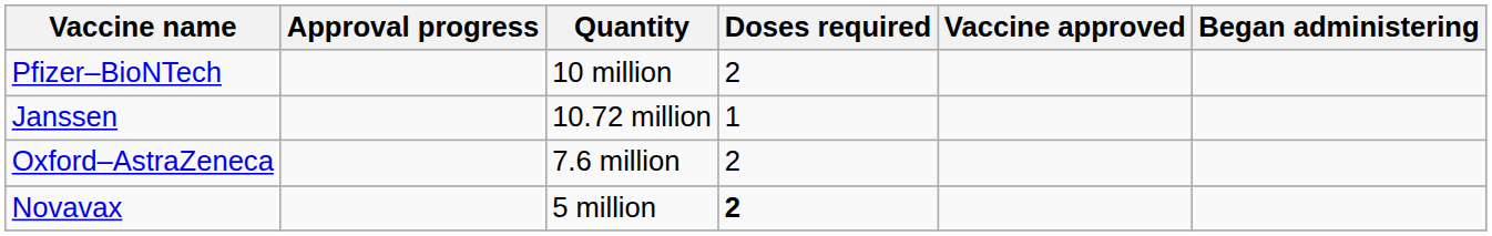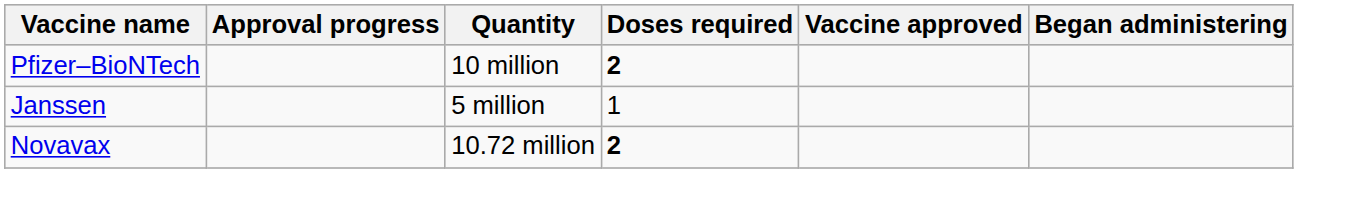 <table class="wikitable">
 <tr>
 <th>Vaccine name</th>
 <th>Approval progress</th>
 <th>Quantity</th>
 <th>Doses required</th>
 <th>Vaccine approved</th>
 <th>Began administering</th>
 </tr>
 <tr>
 <td><a href='#'>Pfizer–BioNTech</a></td>
 <td></td>
 <td>10 million</td>
-<td>2</td>
+<td><strong>2</strong></td>
 <td></td>
 <td></td>
 </tr>
 <tr>
 <td><a href='#'>Janssen</a></td>
 <td></td>
-<td>10.72 million</td>
+<td>5 million</td>
 <td>1</td>
-<td></td>
-<td></td>
-</tr>
-<tr>
-<td><a href='#'>Oxford–AstraZeneca</a></td>
-<td></td>
-<td>7.6 million</td>
-<td>2</td>
 <td></td>
 <td></td>
 </tr>
 <tr>
 <td><a href='#'>Novavax</a></td>
 <td></td>
-<td>5 million</td>
+<td>10.72 million</td>
 <td><strong>2</strong></td>
 <td></td>
 <td></td>
 </tr>
 </table>
